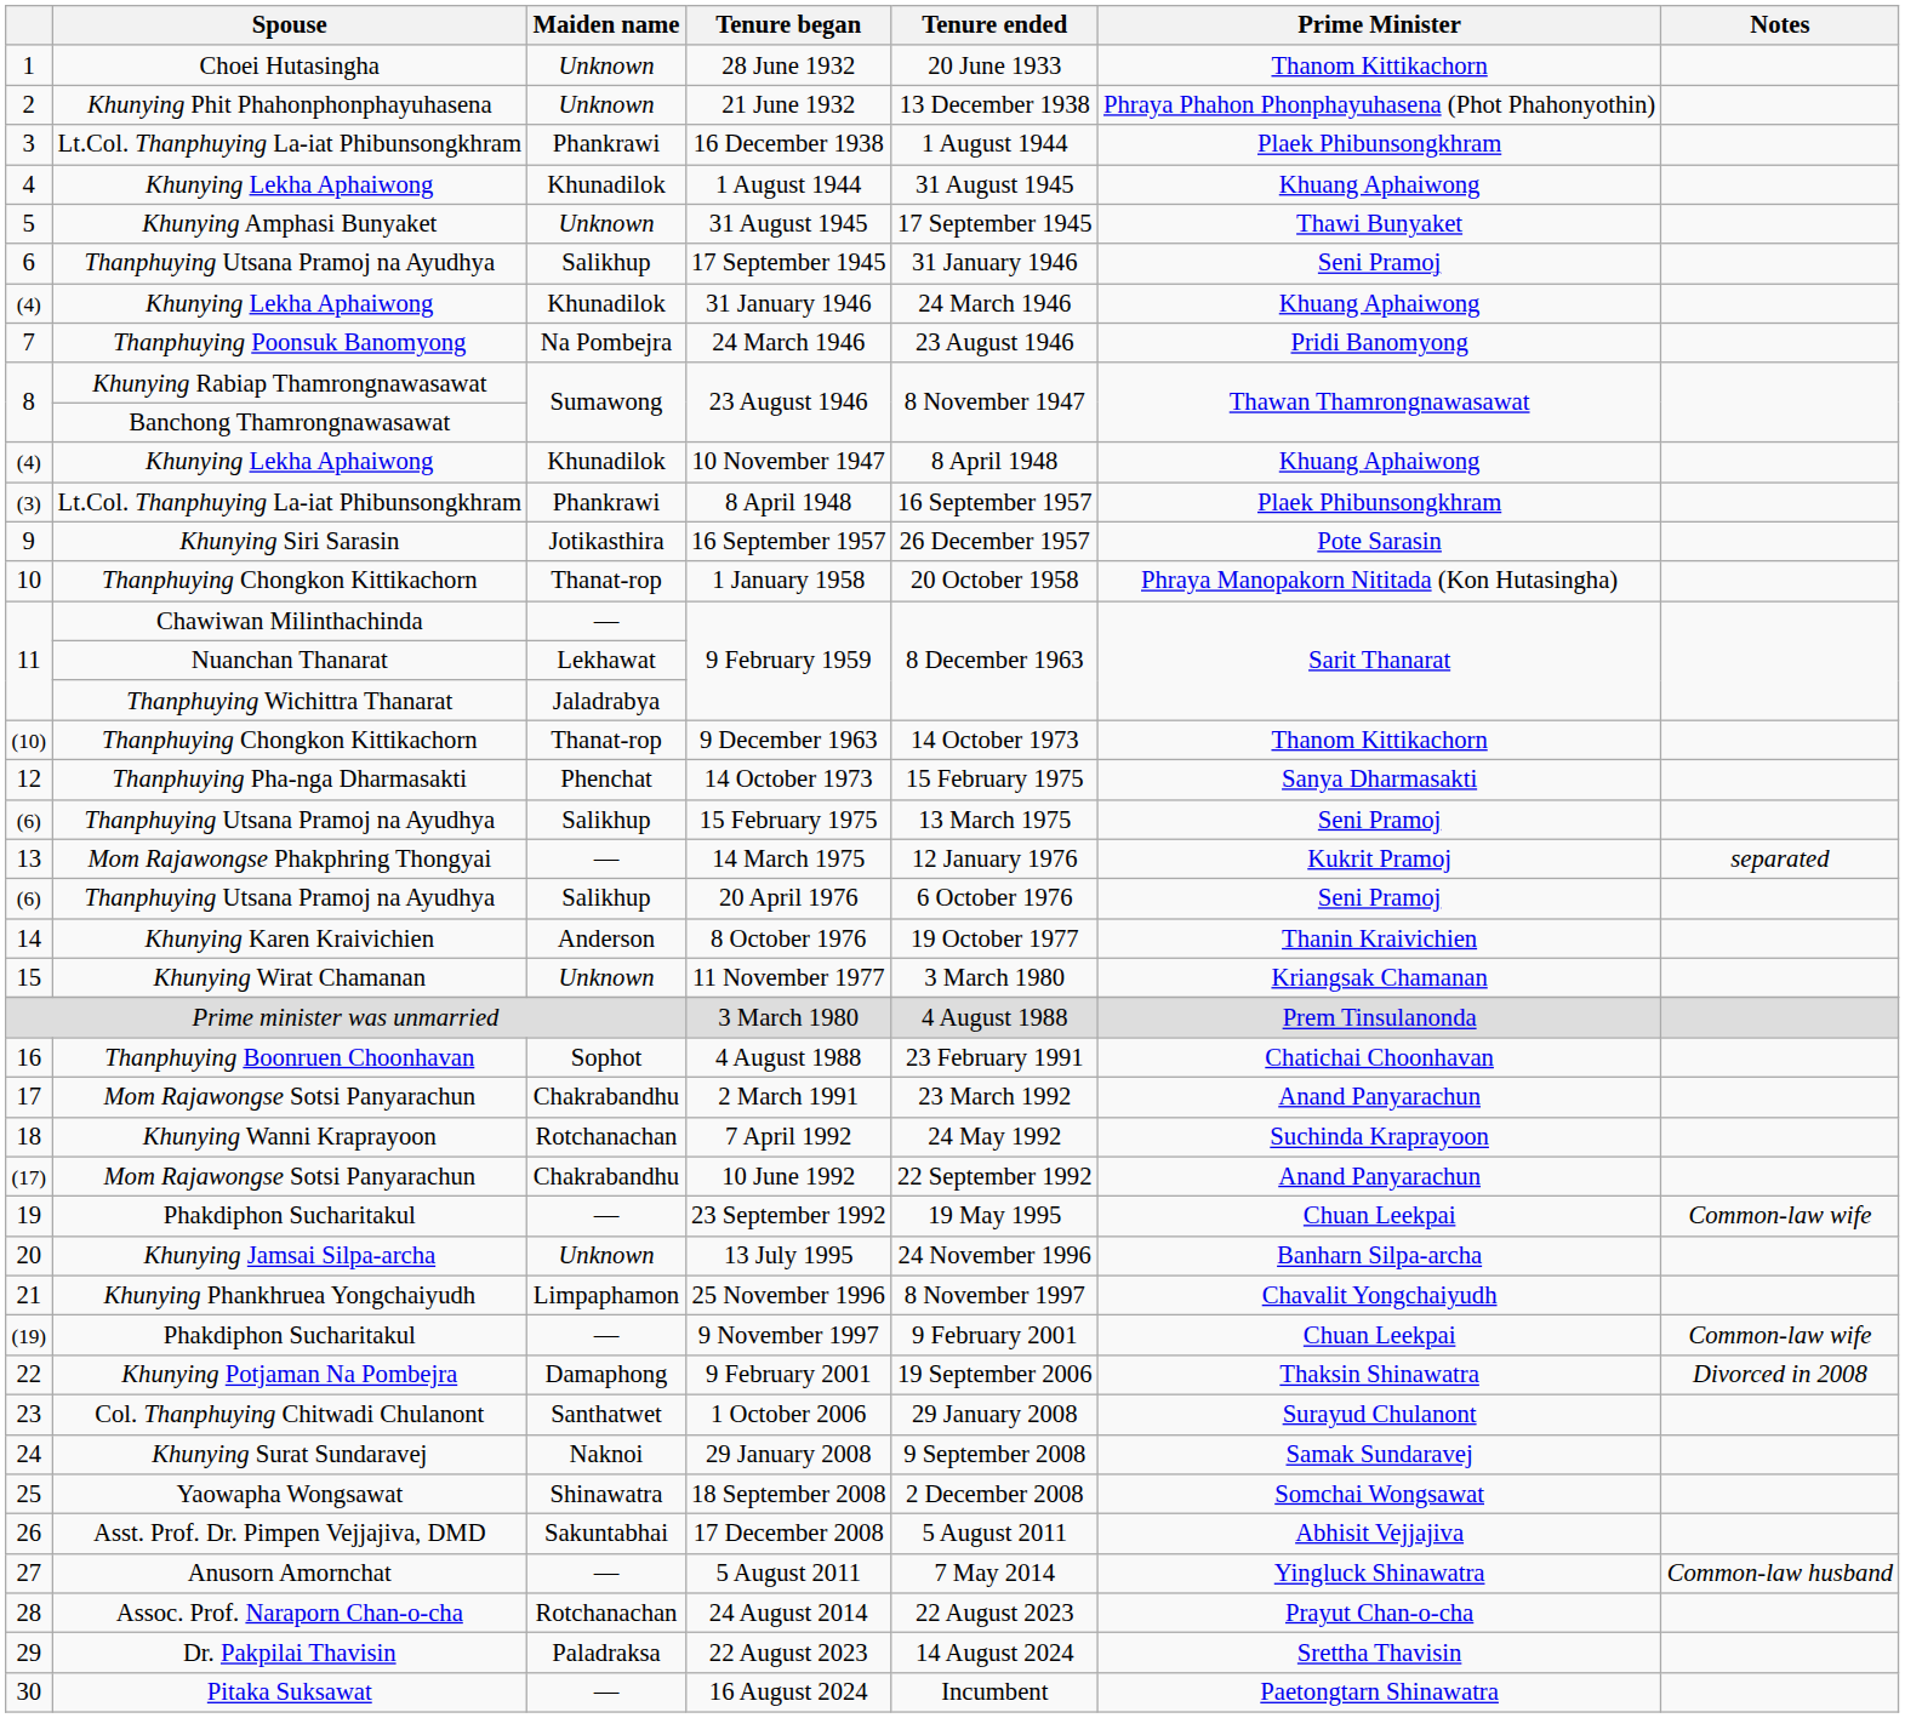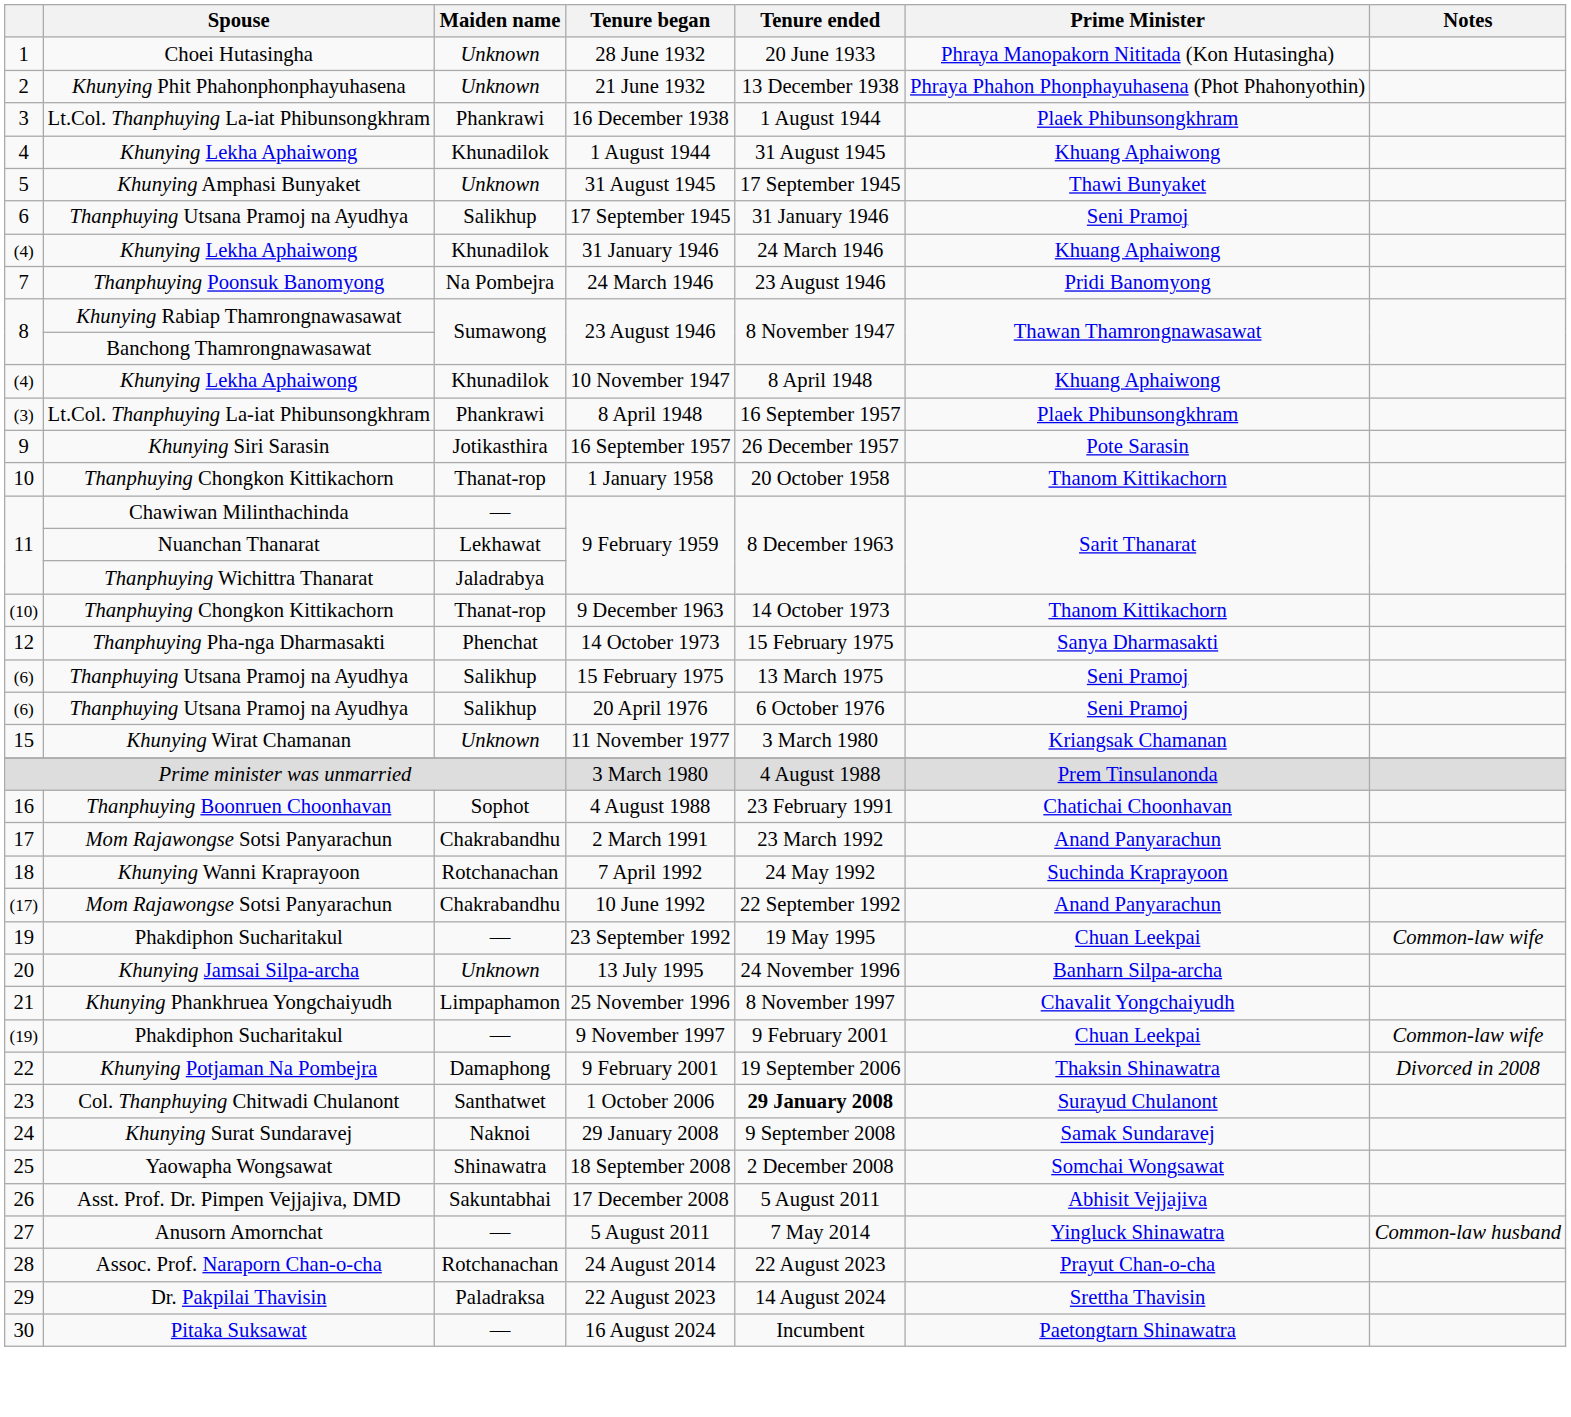 <table class="wikitable" style="text-align:center">
 <tr>
 <th></th>
 <th>Spouse</th>
 <th>Maiden name</th>
 <th>Tenure began</th>
 <th>Tenure ended</th>
 <th>Prime Minister</th>
 <th>Notes</th>
 </tr>
 <tr>
 <td>1</td>
 <td>Choei Hutasingha<br></td>
 <td><em>Unknown</em></td>
 <td>28 June 1932</td>
 <td>20 June 1933</td>
-<td><a href='#'>Thanom Kittikachorn</a></td>
+<td><a href='#'>Phraya Manopakorn Nititada</a> (Kon Hutasingha)</td>
 <td></td>
 </tr>
 <tr>
 <td>2</td>
 <td><em>Khunying</em> Phit Phahonphonphayuhasena<br></td>
 <td><em>Unknown</em></td>
 <td>21 June 1932</td>
 <td>13 December 1938</td>
 <td><a href='#'>Phraya Phahon Phonphayuhasena</a> (Phot Phahonyothin)</td>
 <td></td>
 </tr>
 <tr>
 <td>3</td>
 <td>Lt.Col. <em>Thanphuying</em> La-iat Phibunsongkhram<br></td>
 <td>Phankrawi<br></td>
 <td>16 December 1938</td>
 <td>1 August 1944</td>
 <td><a href='#'>Plaek Phibunsongkhram</a></td>
 <td></td>
 </tr>
 <tr>
 <td>4</td>
 <td><em>Khunying</em> <a href='#'>Lekha Aphaiwong</a><br></td>
 <td>Khunadilok<br></td>
 <td>1 August 1944</td>
 <td>31 August 1945</td>
 <td><a href='#'>Khuang Aphaiwong</a></td>
 <td></td>
 </tr>
 <tr>
 <td>5</td>
 <td><em>Khunying</em> Amphasi Bunyaket<br></td>
 <td><em>Unknown</em></td>
 <td>31 August 1945</td>
 <td>17 September 1945</td>
 <td><a href='#'>Thawi Bunyaket</a></td>
 <td></td>
 </tr>
 <tr>
 <td>6</td>
 <td><em>Thanphuying</em> Utsana Pramoj na Ayudhya<br></td>
 <td>Salikhup<br></td>
 <td>17 September 1945</td>
 <td>31 January 1946</td>
 <td><a href='#'>Seni Pramoj</a></td>
 <td></td>
 </tr>
 <tr>
 <td><small>(4)</small></td>
 <td><em>Khunying</em> <a href='#'>Lekha Aphaiwong</a><br></td>
 <td>Khunadilok<br></td>
 <td>31 January 1946</td>
 <td>24 March 1946</td>
 <td><a href='#'>Khuang Aphaiwong</a></td>
 <td></td>
 </tr>
 <tr>
 <td>7</td>
 <td><em>Thanphuying</em> <a href='#'>Poonsuk Banomyong</a><br></td>
 <td>Na Pombejra<br></td>
 <td>24 March 1946</td>
 <td>23 August 1946</td>
 <td><a href='#'>Pridi Banomyong</a></td>
 <td></td>
 </tr>
 <tr>
 <td rowspan="2">8</td>
 <td><em>Khunying</em> Rabiap Thamrongnawasawat<br></td>
 <td rowspan="2">Sumawong<br></td>
 <td rowspan="2">23 August 1946</td>
 <td rowspan="2">8 November 1947</td>
 <td rowspan="2"><a href='#'>Thawan Thamrongnawasawat</a></td>
 <td rowspan="2"></td>
 </tr>
 <tr>
 <td>Banchong Thamrongnawasawat<br></td>
 </tr>
 <tr>
 <td><small>(4)</small></td>
 <td><em>Khunying</em> <a href='#'>Lekha Aphaiwong</a><br></td>
 <td>Khunadilok<br></td>
 <td>10 November 1947</td>
 <td>8 April 1948</td>
 <td><a href='#'>Khuang Aphaiwong</a></td>
 <td></td>
 </tr>
 <tr>
 <td><small>(3)</small></td>
 <td>Lt.Col. <em>Thanphuying</em> La-iat Phibunsongkhram<br></td>
 <td>Phankrawi<br></td>
 <td>8 April 1948</td>
 <td>16 September 1957</td>
 <td><a href='#'>Plaek Phibunsongkhram</a></td>
 <td></td>
 </tr>
 <tr>
 <td>9</td>
 <td><em>Khunying</em> Siri Sarasin<br></td>
 <td>Jotikasthira<br></td>
 <td>16 September 1957</td>
 <td>26 December 1957</td>
 <td><a href='#'>Pote Sarasin</a></td>
 <td></td>
 </tr>
 <tr>
 <td>10</td>
 <td><em>Thanphuying</em> Chongkon Kittikachorn<br></td>
 <td>Thanat-rop<br></td>
 <td>1 January 1958</td>
 <td>20 October 1958</td>
-<td><a href='#'>Phraya Manopakorn Nititada</a> (Kon Hutasingha)</td>
+<td><a href='#'>Thanom Kittikachorn</a></td>
 <td></td>
 </tr>
 <tr>
 <td rowspan="3">11</td>
 <td>Chawiwan Milinthachinda<br></td>
 <td>—</td>
 <td rowspan="3">9 February 1959</td>
 <td rowspan="3">8 December 1963</td>
 <td rowspan="3"><a href='#'>Sarit Thanarat</a></td>
 <td rowspan="3"></td>
 </tr>
 <tr>
 <td>Nuanchan Thanarat<br></td>
 <td>Lekhawat<br></td>
 </tr>
 <tr>
 <td><em>Thanphuying</em> Wichittra Thanarat<br></td>
 <td>Jaladrabya<br></td>
 </tr>
 <tr>
 <td><small>(10)</small></td>
 <td><em>Thanphuying</em> Chongkon Kittikachorn<br></td>
 <td>Thanat-rop<br></td>
 <td>9 December 1963</td>
 <td>14 October 1973</td>
 <td><a href='#'>Thanom Kittikachorn</a></td>
 <td></td>
 </tr>
 <tr>
 <td>12</td>
 <td><em>Thanphuying</em> Pha-nga Dharmasakti<br></td>
 <td>Phenchat<br></td>
 <td>14 October 1973</td>
 <td>15 February 1975</td>
 <td><a href='#'>Sanya Dharmasakti</a></td>
 <td></td>
 </tr>
 <tr>
 <td><small>(6)</small></td>
 <td><em>Thanphuying</em> Utsana Pramoj na Ayudhya<br></td>
 <td>Salikhup<br></td>
 <td>15 February 1975</td>
 <td>13 March 1975</td>
 <td><a href='#'>Seni Pramoj</a></td>
 <td></td>
 </tr>
 <tr>
-<td>13</td>
-<td><em>Mom Rajawongse</em> Phakphring Thongyai<br></td>
-<td>—</td>
-<td>14 March 1975</td>
-<td>12 January 1976</td>
-<td><a href='#'>Kukrit Pramoj</a></td>
-<td><em>separated</em></td>
-</tr>
-<tr>
 <td><small>(6)</small></td>
 <td><em>Thanphuying</em> Utsana Pramoj na Ayudhya<br></td>
 <td>Salikhup<br></td>
 <td>20 April 1976</td>
 <td>6 October 1976</td>
 <td><a href='#'>Seni Pramoj</a></td>
-<td></td>
-</tr>
-<tr>
-<td>14</td>
-<td><em>Khunying</em> Karen Kraivichien<br></td>
-<td>Anderson</td>
-<td>8 October 1976</td>
-<td>19 October 1977</td>
-<td><a href='#'>Thanin Kraivichien</a></td>
 <td></td>
 </tr>
 <tr>
 <td>15</td>
 <td><em>Khunying</em> Wirat Chamanan<br></td>
 <td><em>Unknown</em></td>
 <td>11 November 1977</td>
 <td>3 March 1980</td>
 <td><a href='#'>Kriangsak Chamanan</a></td>
 <td></td>
 </tr>
 <tr>
 </tr>
 <tr valign="top" bgcolor=dddddd>
 <td colspan="3" align="center"><em>Prime minister was unmarried</em></td>
 <td>3 March 1980</td>
 <td>4 August 1988</td>
 <td><a href='#'>Prem Tinsulanonda</a></td>
 <td></td>
 </tr>
 <tr>
 <td>16</td>
 <td><em>Thanphuying</em> <a href='#'>Boonruen Choonhavan</a><br></td>
 <td>Sophot<br></td>
 <td>4 August 1988</td>
 <td>23 February 1991</td>
 <td><a href='#'>Chatichai Choonhavan</a></td>
 <td></td>
 </tr>
 <tr>
 <td>17</td>
 <td><em>Mom Rajawongse</em> Sotsi Panyarachun<br></td>
 <td>Chakrabandhu<br></td>
 <td>2 March 1991</td>
 <td>23 March 1992</td>
 <td><a href='#'>Anand Panyarachun</a></td>
 <td></td>
 </tr>
 <tr>
 <td>18</td>
 <td><em>Khunying</em> Wanni Kraprayoon<br></td>
 <td>Rotchanachan<br></td>
 <td>7 April 1992</td>
 <td>24 May 1992</td>
 <td><a href='#'>Suchinda Kraprayoon</a></td>
 <td></td>
 </tr>
 <tr>
 <td><small>(17)</small></td>
 <td><em>Mom Rajawongse</em> Sotsi Panyarachun<br></td>
 <td>Chakrabandhu<br></td>
 <td>10 June 1992</td>
 <td>22 September 1992</td>
 <td><a href='#'>Anand Panyarachun</a></td>
 <td></td>
 </tr>
 <tr>
 <td>19</td>
 <td>Phakdiphon Sucharitakul<br></td>
 <td>—</td>
 <td>23 September 1992</td>
 <td>19 May 1995</td>
 <td><a href='#'>Chuan Leekpai</a></td>
 <td><em>Common-law wife</em></td>
 </tr>
 <tr>
 <td>20</td>
 <td><em>Khunying</em> <a href='#'>Jamsai Silpa-archa</a><br></td>
 <td><em>Unknown</em></td>
 <td>13 July 1995</td>
 <td>24 November 1996</td>
 <td><a href='#'>Banharn Silpa-archa</a></td>
 <td></td>
 </tr>
 <tr>
 <td>21</td>
 <td><em>Khunying</em> Phankhruea Yongchaiyudh<br></td>
 <td>Limpaphamon<br></td>
 <td>25 November 1996</td>
 <td>8 November 1997</td>
 <td><a href='#'>Chavalit Yongchaiyudh</a></td>
 <td></td>
 </tr>
 <tr>
 <td><small>(19)</small></td>
 <td>Phakdiphon Sucharitakul<br></td>
 <td>—</td>
 <td>9 November 1997</td>
 <td>9 February 2001</td>
 <td><a href='#'>Chuan Leekpai</a></td>
 <td><em>Common-law wife</em></td>
 </tr>
 <tr>
 <td>22</td>
 <td><em>Khunying</em> <a href='#'>Potjaman Na Pombejra</a><br></td>
 <td>Damaphong<br></td>
 <td>9 February 2001</td>
 <td>19 September 2006</td>
 <td><a href='#'>Thaksin Shinawatra</a></td>
 <td><em>Divorced in 2008</em></td>
 </tr>
 <tr>
 <td>23</td>
 <td>Col. <em>Thanphuying</em> Chitwadi Chulanont<br></td>
 <td>Santhatwet<br></td>
 <td>1 October 2006</td>
-<td>29 January 2008</td>
+<td><strong>29 January 2008</strong></td>
 <td><a href='#'>Surayud Chulanont</a></td>
 <td></td>
 </tr>
 <tr>
 <td>24</td>
 <td><em>Khunying</em> Surat Sundaravej<br></td>
 <td>Naknoi<br></td>
 <td>29 January 2008</td>
 <td>9 September 2008</td>
 <td><a href='#'>Samak Sundaravej</a></td>
 <td></td>
 </tr>
 <tr>
 <td>25</td>
 <td>Yaowapha Wongsawat<br></td>
 <td>Shinawatra<br></td>
 <td>18 September 2008</td>
 <td>2 December 2008</td>
 <td><a href='#'>Somchai Wongsawat</a></td>
 <td></td>
 </tr>
 <tr>
 <td>26</td>
 <td>Asst. Prof. Dr. Pimpen Vejjajiva, DMD<br></td>
 <td>Sakuntabhai<br></td>
 <td>17 December 2008</td>
 <td>5 August 2011</td>
 <td><a href='#'>Abhisit Vejjajiva</a></td>
 <td></td>
 </tr>
 <tr>
 <td>27</td>
 <td>Anusorn Amornchat<br></td>
 <td>—</td>
 <td>5 August 2011</td>
 <td>7 May 2014</td>
 <td><a href='#'>Yingluck Shinawatra</a></td>
 <td><em>Common-law husband</em></td>
 </tr>
 <tr>
 <td>28</td>
 <td>Assoc. Prof. <a href='#'>Naraporn Chan-o-cha</a><br></td>
 <td>Rotchanachan<br></td>
 <td>24 August 2014</td>
 <td>22 August 2023</td>
 <td><a href='#'>Prayut Chan-o-cha</a></td>
 <td></td>
 </tr>
 <tr>
 <td>29</td>
 <td>Dr. <a href='#'>Pakpilai Thavisin</a><br></td>
 <td>Paladraksa<br></td>
 <td>22 August 2023</td>
 <td>14 August 2024</td>
 <td><a href='#'>Srettha Thavisin</a></td>
 <td></td>
 </tr>
 <tr>
 <td>30</td>
 <td><a href='#'>Pitaka Suksawat</a><br></td>
 <td>—</td>
 <td>16 August 2024</td>
 <td>Incumbent</td>
 <td><a href='#'>Paetongtarn Shinawatra</a></td>
 <td></td>
 </tr>
 </table>
